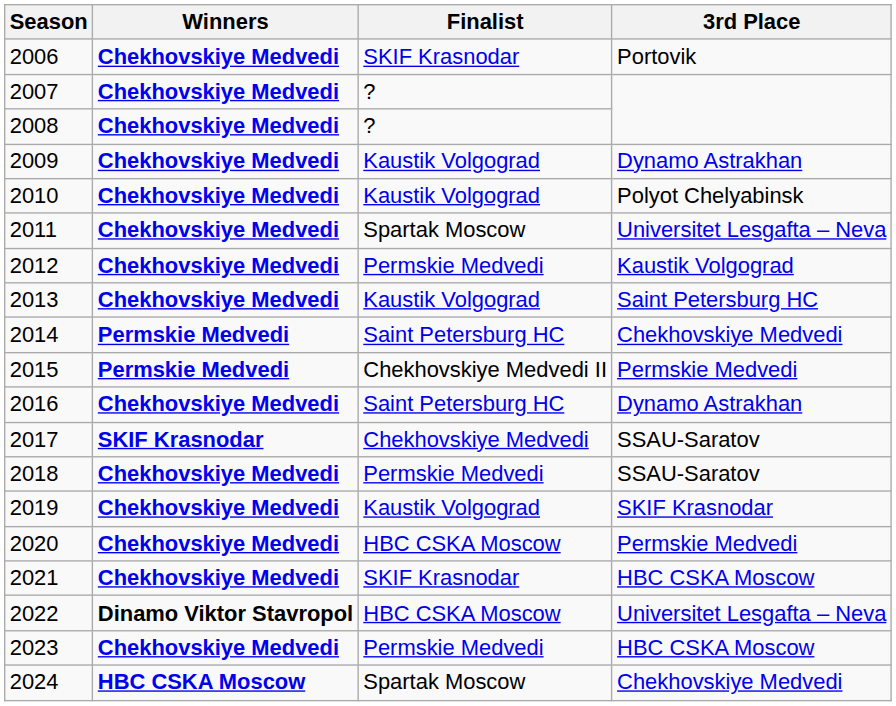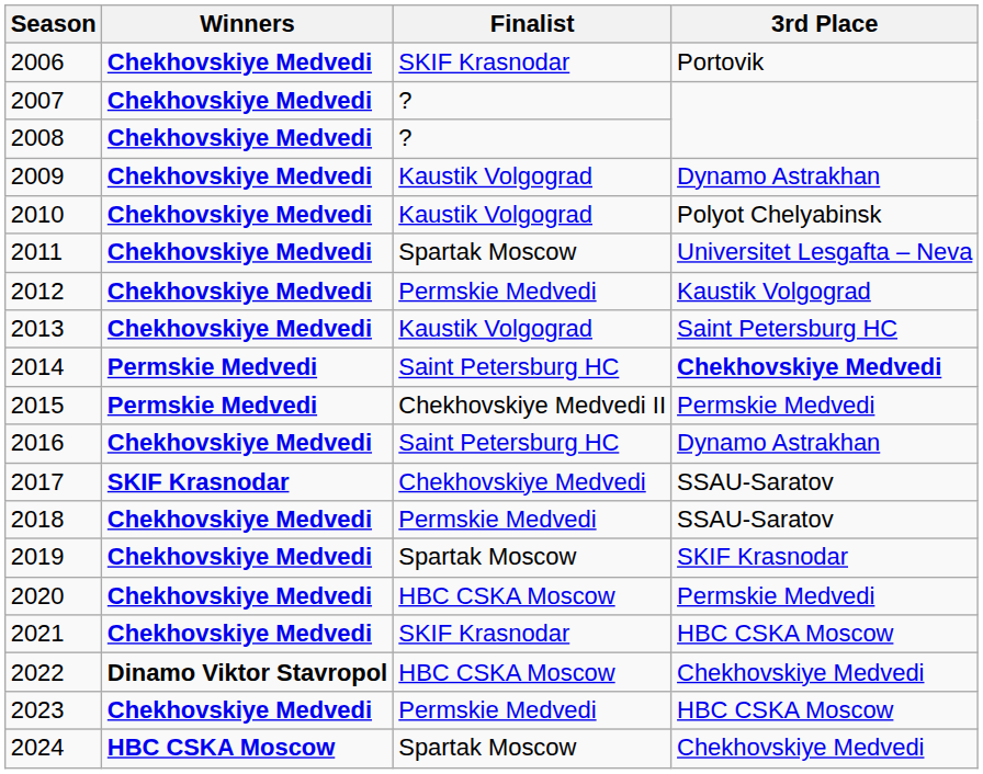 <table class="wikitable sortable alternance">
 <tr>
 <th>Season</th>
 <th>Winners</th>
 <th>Finalist</th>
 <th>3rd Place</th>
 </tr>
 <tr>
 <td>2006</td>
 <td><strong><a href='#'>Chekhovskiye Medvedi</a></strong></td>
 <td><a href='#'>SKIF Krasnodar</a></td>
 <td>Portovik</td>
 </tr>
 <tr>
 <td>2007</td>
 <td><strong><a href='#'>Chekhovskiye Medvedi</a></strong></td>
 <td>?</td>
 </tr>
 <tr>
 <td>2008</td>
 <td><strong><a href='#'>Chekhovskiye Medvedi</a></strong></td>
 <td>?</td>
 </tr>
 <tr>
 <td>2009</td>
 <td><strong><a href='#'>Chekhovskiye Medvedi</a></strong></td>
 <td><a href='#'>Kaustik Volgograd</a></td>
 <td><a href='#'>Dynamo Astrakhan</a></td>
 </tr>
 <tr>
 <td>2010</td>
 <td><strong><a href='#'>Chekhovskiye Medvedi</a></strong></td>
 <td><a href='#'>Kaustik Volgograd</a></td>
 <td>Polyot Chelyabinsk</td>
 </tr>
 <tr>
 <td>2011</td>
 <td><strong><a href='#'>Chekhovskiye Medvedi</a></strong></td>
 <td>Spartak Moscow</td>
 <td><a href='#'>Universitet Lesgafta – Neva</a></td>
 </tr>
 <tr>
 <td>2012</td>
 <td><strong><a href='#'>Chekhovskiye Medvedi</a></strong></td>
 <td><a href='#'>Permskie Medvedi</a></td>
 <td><a href='#'>Kaustik Volgograd</a></td>
 </tr>
 <tr>
 <td>2013</td>
 <td><strong><a href='#'>Chekhovskiye Medvedi</a></strong></td>
 <td><a href='#'>Kaustik Volgograd</a></td>
 <td><a href='#'>Saint Petersburg HC</a></td>
 </tr>
 <tr>
 <td>2014</td>
 <td><strong><a href='#'>Permskie Medvedi</a></strong></td>
 <td><a href='#'>Saint Petersburg HC</a></td>
-<td><a href='#'>Chekhovskiye Medvedi</a></td>
+<td><strong><a href='#'>Chekhovskiye Medvedi</a></strong></td>
 </tr>
 <tr>
 <td>2015</td>
 <td><strong><a href='#'>Permskie Medvedi</a></strong></td>
 <td>Chekhovskiye Medvedi II</td>
 <td><a href='#'>Permskie Medvedi</a></td>
 </tr>
 <tr>
 <td>2016</td>
 <td><strong><a href='#'>Chekhovskiye Medvedi</a></strong></td>
 <td><a href='#'>Saint Petersburg HC</a></td>
 <td><a href='#'>Dynamo Astrakhan</a></td>
 </tr>
 <tr>
 <td>2017</td>
 <td><strong><a href='#'>SKIF Krasnodar</a></strong></td>
 <td><a href='#'>Chekhovskiye Medvedi</a></td>
 <td>SSAU-Saratov</td>
 </tr>
 <tr>
 <td>2018</td>
 <td><strong><a href='#'>Chekhovskiye Medvedi</a></strong></td>
 <td><a href='#'>Permskie Medvedi</a></td>
 <td>SSAU-Saratov</td>
 </tr>
 <tr>
 <td>2019</td>
 <td><strong><a href='#'>Chekhovskiye Medvedi</a></strong></td>
-<td><a href='#'>Kaustik Volgograd</a></td>
+<td>Spartak Moscow</td>
 <td><a href='#'>SKIF Krasnodar</a></td>
 </tr>
 <tr>
 <td>2020</td>
 <td><strong><a href='#'>Chekhovskiye Medvedi</a></strong></td>
 <td><a href='#'>HBC CSKA Moscow</a></td>
 <td><a href='#'>Permskie Medvedi</a></td>
 </tr>
 <tr>
 <td>2021</td>
 <td><strong><a href='#'>Chekhovskiye Medvedi</a></strong></td>
 <td><a href='#'>SKIF Krasnodar</a></td>
 <td><a href='#'>HBC CSKA Moscow</a></td>
 </tr>
 <tr>
 <td>2022</td>
 <td><strong>Dinamo Viktor Stavropol</strong></td>
 <td><a href='#'>HBC CSKA Moscow</a></td>
-<td><a href='#'>Universitet Lesgafta – Neva</a></td>
+<td><a href='#'>Chekhovskiye Medvedi</a></td>
 </tr>
 <tr>
 <td>2023</td>
 <td><strong><a href='#'>Chekhovskiye Medvedi</a></strong></td>
 <td><a href='#'>Permskie Medvedi</a></td>
 <td><a href='#'>HBC CSKA Moscow</a></td>
 </tr>
 <tr>
 <td>2024</td>
 <td><strong><a href='#'>HBC CSKA Moscow</a></strong></td>
 <td>Spartak Moscow</td>
 <td><a href='#'>Chekhovskiye Medvedi</a></td>
 </tr>
 </table>
